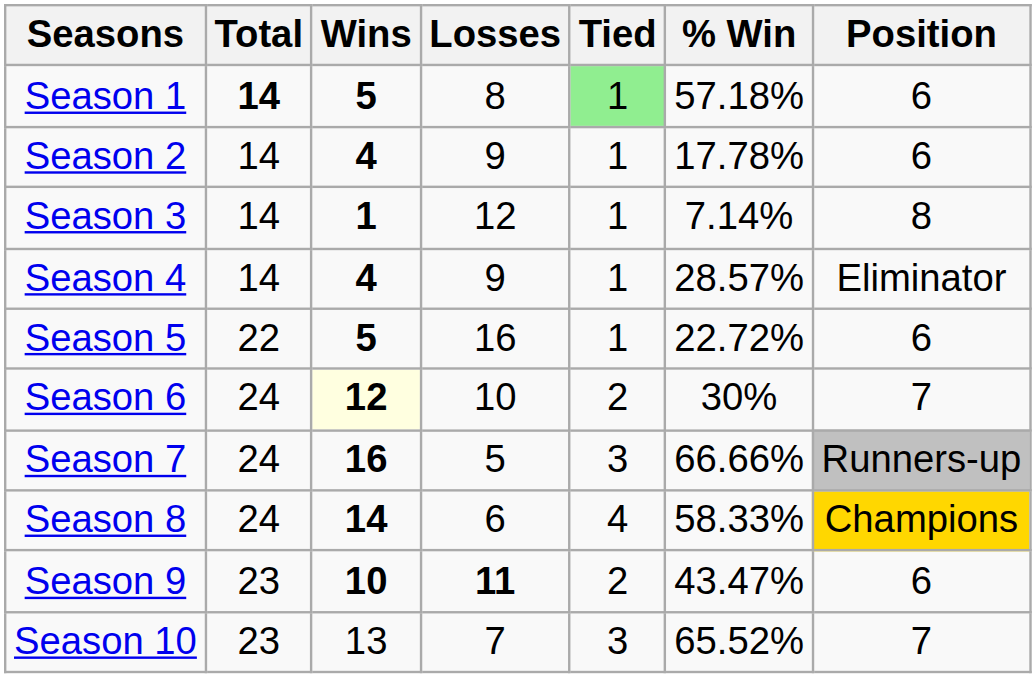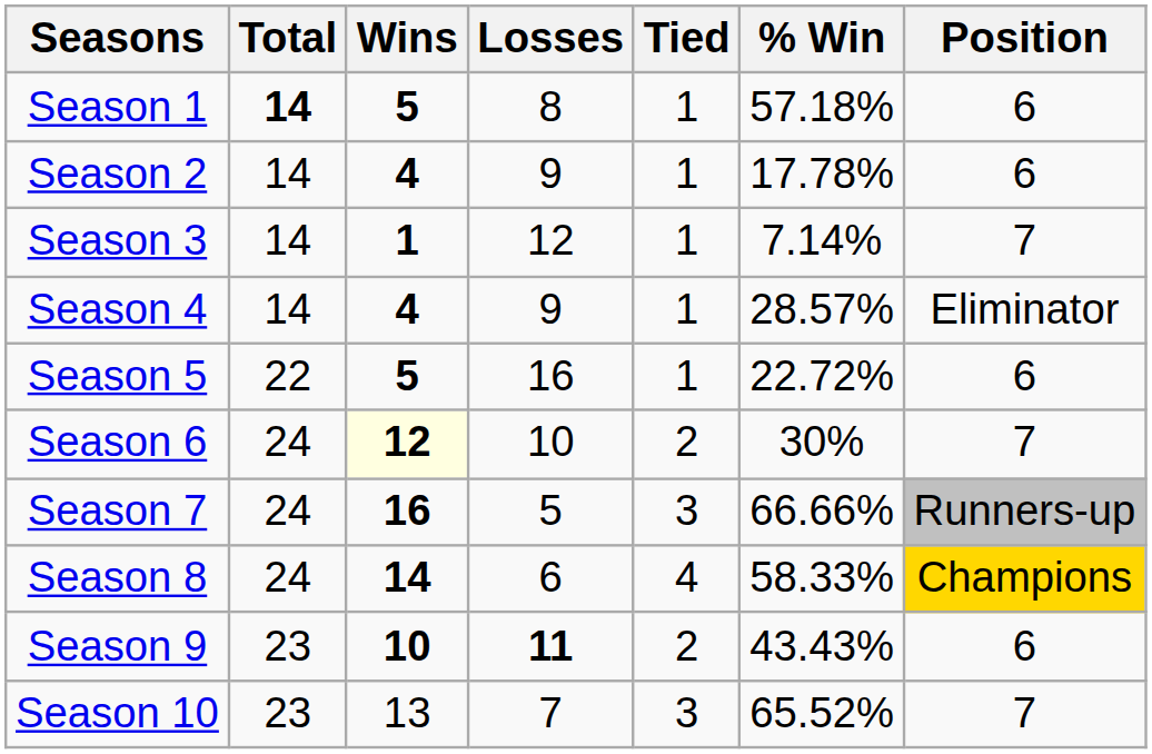 <table class="wikitable sortable" style="text-align: center; font-size: 100%" align="center" width:"80%">
 <tr>
 <th>Seasons</th>
 <th>Total</th>
 <th>Wins</th>
 <th>Losses</th>
 <th>Tied</th>
 <th>% Win</th>
 <th>Position</th>
 </tr>
 <tr>
 <td><a href='#'>Season 1</a></td>
 <td><strong>14</strong></td>
 <td><strong>5</strong></td>
 <td>8</td>
-<td style="background: lightgreen;">1</td>
+<td>1</td>
 <td>57.18%</td>
 <td>6</td>
 </tr>
 <tr>
 <td><a href='#'>Season 2</a></td>
 <td>14</td>
 <td><strong>4</strong></td>
 <td>9</td>
 <td>1</td>
 <td>17.78%</td>
 <td>6</td>
 </tr>
 <tr>
 <td><a href='#'>Season 3</a></td>
 <td>14</td>
 <td><strong>1</strong></td>
 <td>12</td>
 <td>1</td>
 <td>7.14%</td>
-<td>8</td>
+<td>7</td>
 </tr>
 <tr>
 <td><a href='#'>Season 4</a></td>
 <td>14</td>
 <td><strong>4</strong></td>
 <td>9</td>
 <td>1</td>
 <td>28.57%</td>
 <td>Eliminator</td>
 </tr>
 <tr>
 <td><a href='#'>Season 5</a></td>
 <td>22</td>
 <td><strong>5</strong></td>
 <td>16</td>
 <td>1</td>
 <td>22.72%</td>
 <td>6</td>
 </tr>
 <tr>
 <td><a href='#'>Season 6</a></td>
 <td>24</td>
 <td style="background: lightyellow;"><strong>12</strong></td>
 <td>10</td>
 <td>2</td>
 <td>30%</td>
 <td>7</td>
 </tr>
 <tr>
 <td><a href='#'>Season 7</a></td>
 <td>24</td>
 <td><strong>16</strong></td>
 <td>5</td>
 <td>3</td>
 <td>66.66%</td>
 <td style="background: silver;">Runners-up</td>
 </tr>
 <tr>
 <td><a href='#'>Season 8</a></td>
 <td>24</td>
 <td><strong>14</strong></td>
 <td>6</td>
 <td>4</td>
 <td>58.33%</td>
 <td style="background: gold;">Champions</td>
 </tr>
 <tr>
 <td><a href='#'>Season 9</a></td>
 <td>23</td>
 <td><strong>10</strong></td>
 <td><strong>11</strong></td>
 <td>2</td>
-<td>43.47%</td>
+<td>43.43%</td>
 <td>6</td>
 </tr>
 <tr>
 <td><a href='#'>Season 10</a></td>
 <td>23</td>
 <td>13</td>
 <td>7</td>
 <td>3</td>
 <td>65.52%</td>
 <td>7</td>
 </tr>
 </table>
